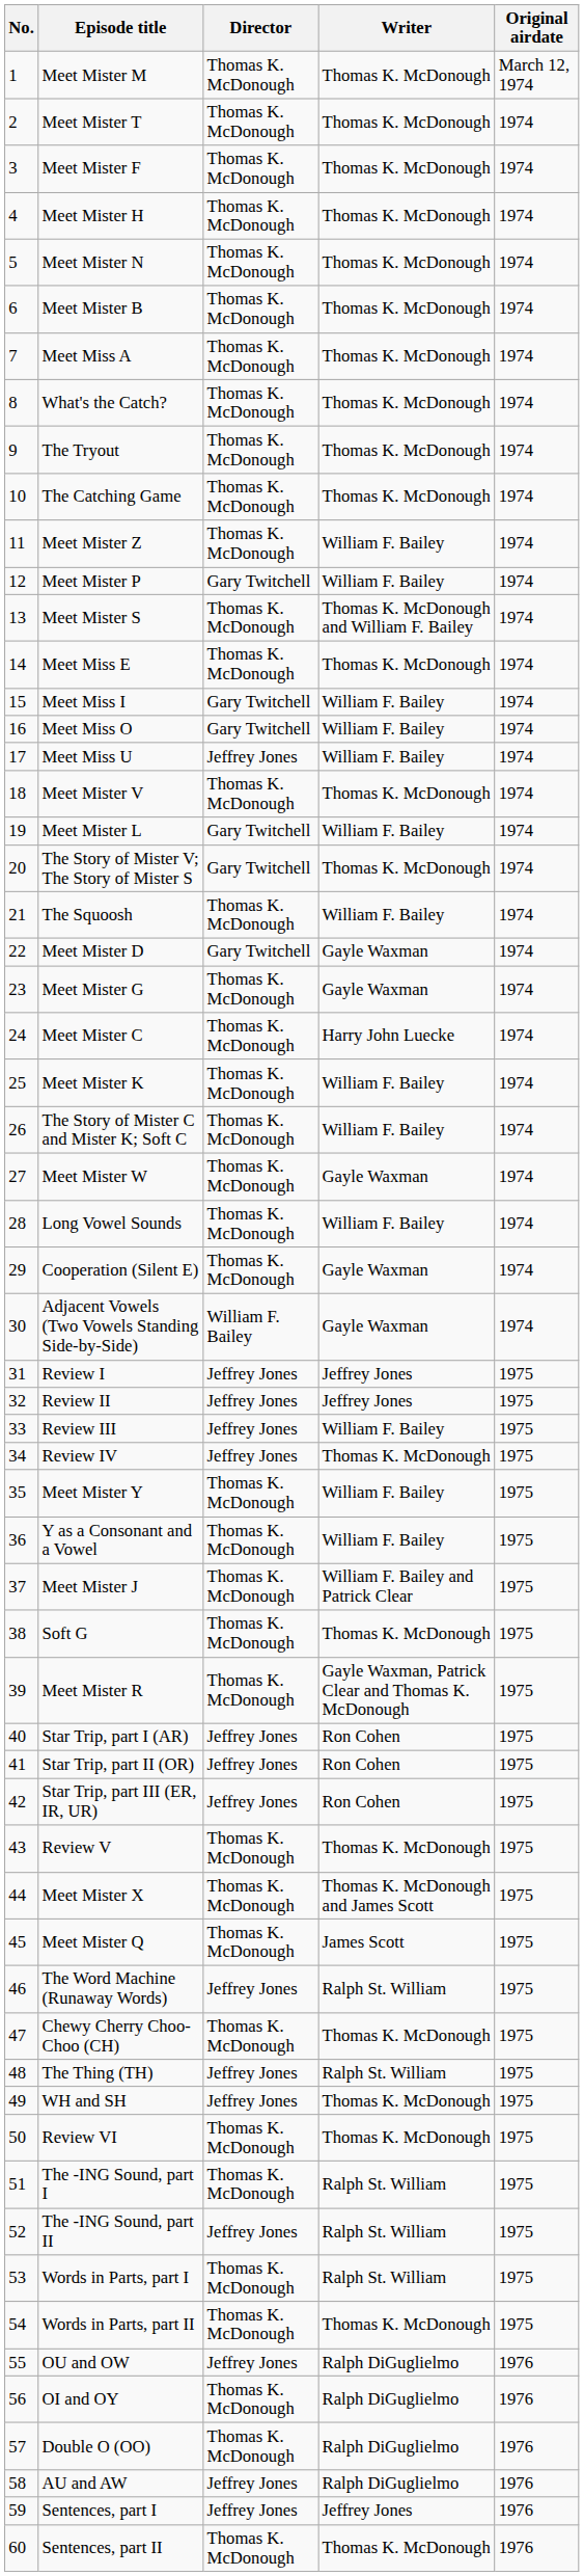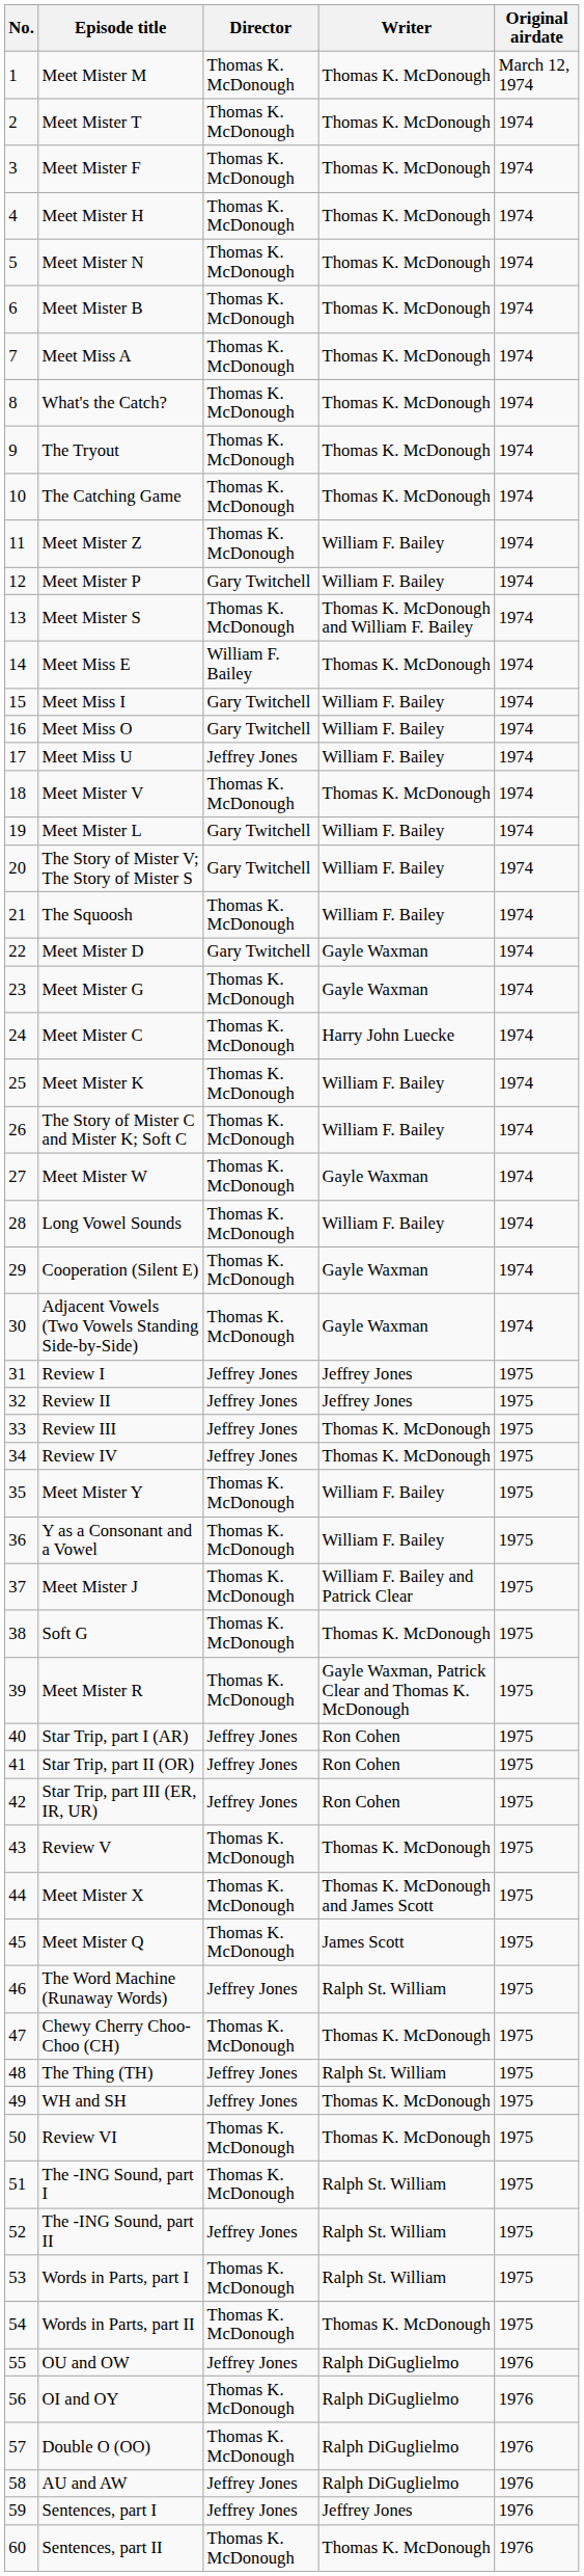 <table class="wikitable" style="width: 400pt">
 <tr>
 <th>No.</th>
 <th>Episode title</th>
 <th>Director</th>
 <th>Writer</th>
 <th>Original airdate</th>
 </tr>
 <tr>
 <td>1</td>
 <td>Meet Mister M</td>
 <td>Thomas K. McDonough</td>
 <td>Thomas K. McDonough</td>
 <td>March 12, 1974</td>
 </tr>
 <tr>
 <td>2</td>
 <td>Meet Mister T</td>
 <td>Thomas K. McDonough</td>
 <td>Thomas K. McDonough</td>
 <td>1974</td>
 </tr>
 <tr>
 <td>3</td>
 <td>Meet Mister F</td>
 <td>Thomas K. McDonough</td>
 <td>Thomas K. McDonough</td>
 <td>1974</td>
 </tr>
 <tr>
 <td>4</td>
 <td>Meet Mister H</td>
 <td>Thomas K. McDonough</td>
 <td>Thomas K. McDonough</td>
 <td>1974</td>
 </tr>
 <tr>
 <td>5</td>
 <td>Meet Mister N</td>
 <td>Thomas K. McDonough</td>
 <td>Thomas K. McDonough</td>
 <td>1974</td>
 </tr>
 <tr>
 <td>6</td>
 <td>Meet Mister B</td>
 <td>Thomas K. McDonough</td>
 <td>Thomas K. McDonough</td>
 <td>1974</td>
 </tr>
 <tr>
 <td>7</td>
 <td>Meet Miss A</td>
 <td>Thomas K. McDonough</td>
 <td>Thomas K. McDonough</td>
 <td>1974</td>
 </tr>
 <tr>
 <td>8</td>
 <td>What's the Catch?</td>
 <td>Thomas K. McDonough</td>
 <td>Thomas K. McDonough</td>
 <td>1974</td>
 </tr>
 <tr>
 <td>9</td>
 <td>The Tryout</td>
 <td>Thomas K. McDonough</td>
 <td>Thomas K. McDonough</td>
 <td>1974</td>
 </tr>
 <tr>
 <td>10</td>
 <td>The Catching Game</td>
 <td>Thomas K. McDonough</td>
 <td>Thomas K. McDonough</td>
 <td>1974</td>
 </tr>
 <tr>
 <td>11</td>
 <td>Meet Mister Z</td>
 <td>Thomas K. McDonough</td>
 <td>William F. Bailey</td>
 <td>1974</td>
 </tr>
 <tr>
 <td>12</td>
 <td>Meet Mister P</td>
 <td>Gary Twitchell</td>
 <td>William F. Bailey</td>
 <td>1974</td>
 </tr>
 <tr>
 <td>13</td>
 <td>Meet Mister S</td>
 <td>Thomas K. McDonough</td>
 <td>Thomas K. McDonough and William F. Bailey</td>
 <td>1974</td>
 </tr>
 <tr>
 <td>14</td>
 <td>Meet Miss E</td>
-<td>Thomas K. McDonough</td>
+<td>William F. Bailey</td>
 <td>Thomas K. McDonough</td>
 <td>1974</td>
 </tr>
 <tr>
 <td>15</td>
 <td>Meet Miss I</td>
 <td>Gary Twitchell</td>
 <td>William F. Bailey</td>
 <td>1974</td>
 </tr>
 <tr>
 <td>16</td>
 <td>Meet Miss O</td>
 <td>Gary Twitchell</td>
 <td>William F. Bailey</td>
 <td>1974</td>
 </tr>
 <tr>
 <td>17</td>
 <td>Meet Miss U</td>
 <td>Jeffrey Jones</td>
 <td>William F. Bailey</td>
 <td>1974</td>
 </tr>
 <tr>
 <td>18</td>
 <td>Meet Mister V</td>
 <td>Thomas K. McDonough</td>
 <td>Thomas K. McDonough</td>
 <td>1974</td>
 </tr>
 <tr>
 <td>19</td>
 <td>Meet Mister L</td>
 <td>Gary Twitchell</td>
 <td>William F. Bailey</td>
 <td>1974</td>
 </tr>
 <tr>
 <td>20</td>
 <td>The Story of Mister V; The Story of Mister S</td>
 <td>Gary Twitchell</td>
-<td>Thomas K. McDonough</td>
+<td>William F. Bailey</td>
 <td>1974</td>
 </tr>
 <tr>
 <td>21</td>
 <td>The Squoosh</td>
 <td>Thomas K. McDonough</td>
 <td>William F. Bailey</td>
 <td>1974</td>
 </tr>
 <tr>
 <td>22</td>
 <td>Meet Mister D</td>
 <td>Gary Twitchell</td>
 <td>Gayle Waxman</td>
 <td>1974</td>
 </tr>
 <tr>
 <td>23</td>
 <td>Meet Mister G</td>
 <td>Thomas K. McDonough</td>
 <td>Gayle Waxman</td>
 <td>1974</td>
 </tr>
 <tr>
 <td>24</td>
 <td>Meet Mister C</td>
 <td>Thomas K. McDonough</td>
 <td>Harry John Luecke</td>
 <td>1974</td>
 </tr>
 <tr>
 <td>25</td>
 <td>Meet Mister K</td>
 <td>Thomas K. McDonough</td>
 <td>William F. Bailey</td>
 <td>1974</td>
 </tr>
 <tr>
 <td>26</td>
 <td>The Story of Mister C and Mister K; Soft C</td>
 <td>Thomas K. McDonough</td>
 <td>William F. Bailey</td>
 <td>1974</td>
 </tr>
 <tr>
 <td>27</td>
 <td>Meet Mister W</td>
 <td>Thomas K. McDonough</td>
 <td>Gayle Waxman</td>
 <td>1974</td>
 </tr>
 <tr>
 <td>28</td>
 <td>Long Vowel Sounds</td>
 <td>Thomas K. McDonough</td>
 <td>William F. Bailey</td>
 <td>1974</td>
 </tr>
 <tr>
 <td>29</td>
 <td>Cooperation (Silent E)</td>
 <td>Thomas K. McDonough</td>
 <td>Gayle Waxman</td>
 <td>1974</td>
 </tr>
 <tr>
 <td>30</td>
 <td>Adjacent Vowels (Two Vowels Standing Side-by-Side)</td>
-<td>William F. Bailey</td>
+<td>Thomas K. McDonough</td>
 <td>Gayle Waxman</td>
 <td>1974</td>
 </tr>
 <tr>
 <td>31</td>
 <td>Review I</td>
 <td>Jeffrey Jones</td>
 <td>Jeffrey Jones</td>
 <td>1975</td>
 </tr>
 <tr>
 <td>32</td>
 <td>Review II</td>
 <td>Jeffrey Jones</td>
 <td>Jeffrey Jones</td>
 <td>1975</td>
 </tr>
 <tr>
 <td>33</td>
 <td>Review III</td>
 <td>Jeffrey Jones</td>
-<td>William F. Bailey</td>
+<td>Thomas K. McDonough</td>
 <td>1975</td>
 </tr>
 <tr>
 <td>34</td>
 <td>Review IV</td>
 <td>Jeffrey Jones</td>
 <td>Thomas K. McDonough</td>
 <td>1975</td>
 </tr>
 <tr>
 <td>35</td>
 <td>Meet Mister Y</td>
 <td>Thomas K. McDonough</td>
 <td>William F. Bailey</td>
 <td>1975</td>
 </tr>
 <tr>
 <td>36</td>
 <td>Y as a Consonant and a Vowel</td>
 <td>Thomas K. McDonough</td>
 <td>William F. Bailey</td>
 <td>1975</td>
 </tr>
 <tr>
 <td>37</td>
 <td>Meet Mister J</td>
 <td>Thomas K. McDonough</td>
 <td>William F. Bailey and Patrick Clear</td>
 <td>1975</td>
 </tr>
 <tr>
 <td>38</td>
 <td>Soft G</td>
 <td>Thomas K. McDonough</td>
 <td>Thomas K. McDonough</td>
 <td>1975</td>
 </tr>
 <tr>
 <td>39</td>
 <td>Meet Mister R</td>
 <td>Thomas K. McDonough</td>
 <td>Gayle Waxman, Patrick Clear and Thomas K. McDonough</td>
 <td>1975</td>
 </tr>
 <tr>
 <td>40</td>
 <td>Star Trip, part I (AR)</td>
 <td>Jeffrey Jones</td>
 <td>Ron Cohen</td>
 <td>1975</td>
 </tr>
 <tr>
 <td>41</td>
 <td>Star Trip, part II (OR)</td>
 <td>Jeffrey Jones</td>
 <td>Ron Cohen</td>
 <td>1975</td>
 </tr>
 <tr>
 <td>42</td>
 <td>Star Trip, part III (ER, IR, UR)</td>
 <td>Jeffrey Jones</td>
 <td>Ron Cohen</td>
 <td>1975</td>
 </tr>
 <tr>
 <td>43</td>
 <td>Review V</td>
 <td>Thomas K. McDonough</td>
 <td>Thomas K. McDonough</td>
 <td>1975</td>
 </tr>
 <tr>
 <td>44</td>
 <td>Meet Mister X</td>
 <td>Thomas K. McDonough</td>
 <td>Thomas K. McDonough and James Scott</td>
 <td>1975</td>
 </tr>
 <tr>
 <td>45</td>
 <td>Meet Mister Q</td>
 <td>Thomas K. McDonough</td>
 <td>James Scott</td>
 <td>1975</td>
 </tr>
 <tr>
 <td>46</td>
 <td>The Word Machine (Runaway Words)</td>
 <td>Jeffrey Jones</td>
 <td>Ralph St. William</td>
 <td>1975</td>
 </tr>
 <tr>
 <td>47</td>
 <td>Chewy Cherry Choo-Choo (CH)</td>
 <td>Thomas K. McDonough</td>
 <td>Thomas K. McDonough</td>
 <td>1975</td>
 </tr>
 <tr>
 <td>48</td>
 <td>The Thing (TH)</td>
 <td>Jeffrey Jones</td>
 <td>Ralph St. William</td>
 <td>1975</td>
 </tr>
 <tr>
 <td>49</td>
 <td>WH and SH</td>
 <td>Jeffrey Jones</td>
 <td>Thomas K. McDonough</td>
 <td>1975</td>
 </tr>
 <tr>
 <td>50</td>
 <td>Review VI</td>
 <td>Thomas K. McDonough</td>
 <td>Thomas K. McDonough</td>
 <td>1975</td>
 </tr>
 <tr>
 <td>51</td>
 <td>The -ING Sound, part I</td>
 <td>Thomas K. McDonough</td>
 <td>Ralph St. William</td>
 <td>1975</td>
 </tr>
 <tr>
 <td>52</td>
 <td>The -ING Sound, part II</td>
 <td>Jeffrey Jones</td>
 <td>Ralph St. William</td>
 <td>1975</td>
 </tr>
 <tr>
 <td>53</td>
 <td>Words in Parts, part I</td>
 <td>Thomas K. McDonough</td>
 <td>Ralph St. William</td>
 <td>1975</td>
 </tr>
 <tr>
 <td>54</td>
 <td>Words in Parts, part II</td>
 <td>Thomas K. McDonough</td>
 <td>Thomas K. McDonough</td>
 <td>1975</td>
 </tr>
 <tr>
 <td>55</td>
 <td>OU and OW</td>
 <td>Jeffrey Jones</td>
 <td>Ralph DiGuglielmo</td>
 <td>1976</td>
 </tr>
 <tr>
 <td>56</td>
 <td>OI and OY</td>
 <td>Thomas K. McDonough</td>
 <td>Ralph DiGuglielmo</td>
 <td>1976</td>
 </tr>
 <tr>
 <td>57</td>
 <td>Double O (OO)</td>
 <td>Thomas K. McDonough</td>
 <td>Ralph DiGuglielmo</td>
 <td>1976</td>
 </tr>
 <tr>
 <td>58</td>
 <td>AU and AW</td>
 <td>Jeffrey Jones</td>
 <td>Ralph DiGuglielmo</td>
 <td>1976</td>
 </tr>
 <tr>
 <td>59</td>
 <td>Sentences, part I</td>
 <td>Jeffrey Jones</td>
 <td>Jeffrey Jones</td>
 <td>1976</td>
 </tr>
 <tr>
 <td>60</td>
 <td>Sentences, part II</td>
 <td>Thomas K. McDonough</td>
 <td>Thomas K. McDonough</td>
 <td>1976</td>
 </tr>
 </table>
